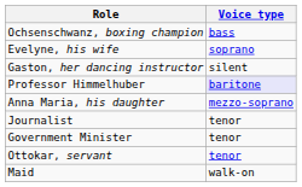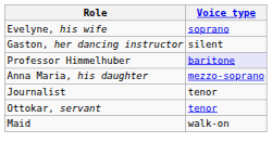 <table class="wikitable">
 <tr>
 <th>Role</th>
 <th><a href='#'>Voice type</a></th>
-</tr>
-<tr>
-<td>Ochsenschwanz, <em>boxing champion</em></td>
-<td><a href='#'>bass</a></td>
 </tr>
 <tr>
 <td>Evelyne, <em>his wife</em></td>
 <td><a href='#'>soprano</a></td>
 </tr>
 <tr>
 <td>Gaston, <em>her dancing instructor</em></td>
 <td>silent</td>
 </tr>
 <tr>
 <td>Professor Himmelhuber</td>
 <td style="background: lavender;"><a href='#'>baritone</a></td>
 </tr>
 <tr>
 <td>Anna Maria, <em>his daughter</em></td>
 <td><a href='#'>mezzo-soprano</a></td>
 </tr>
 <tr>
 <td>Journalist</td>
 <td>tenor</td>
 </tr>
 <tr>
-<td>Government Minister</td>
-<td>tenor</td>
-</tr>
-<tr>
 <td>Ottokar, <em>servant</em></td>
 <td><a href='#'>tenor</a></td>
 </tr>
 <tr>
 <td>Maid</td>
 <td>walk-on</td>
 </tr>
 </table>
